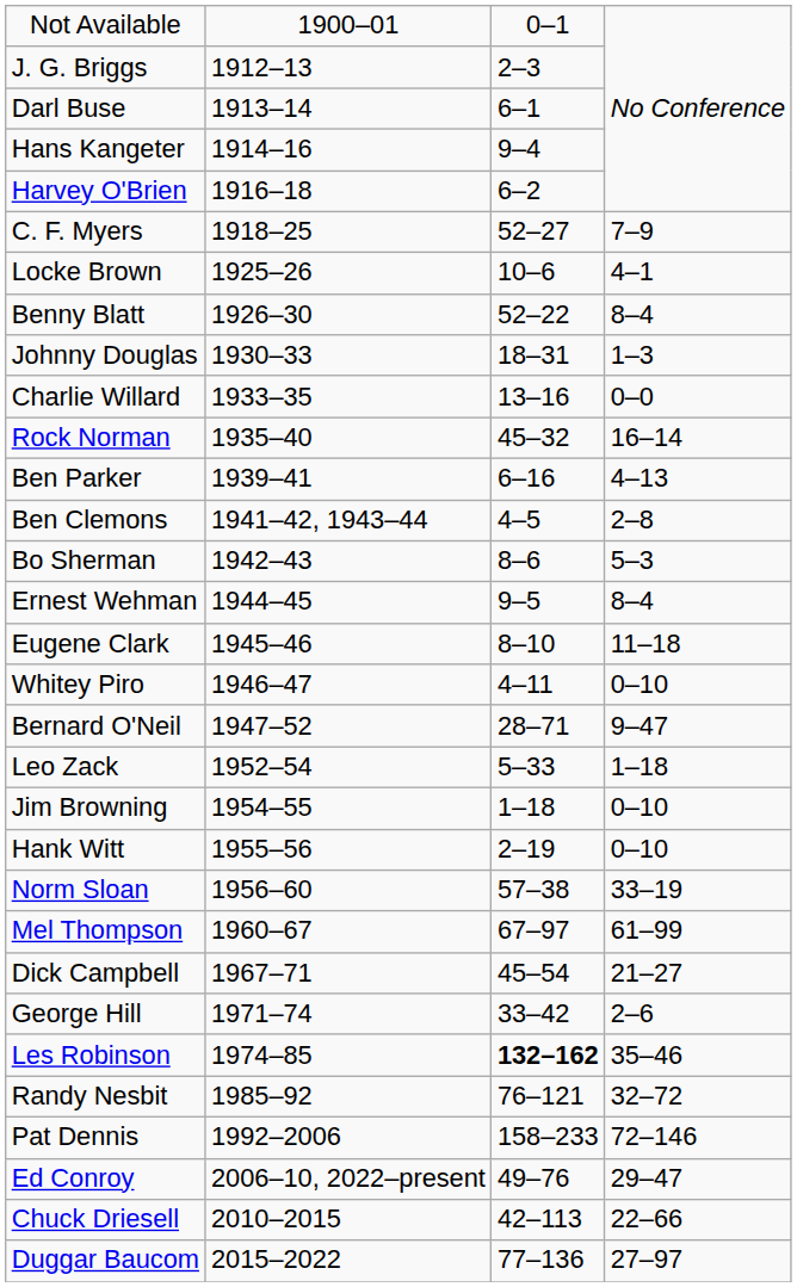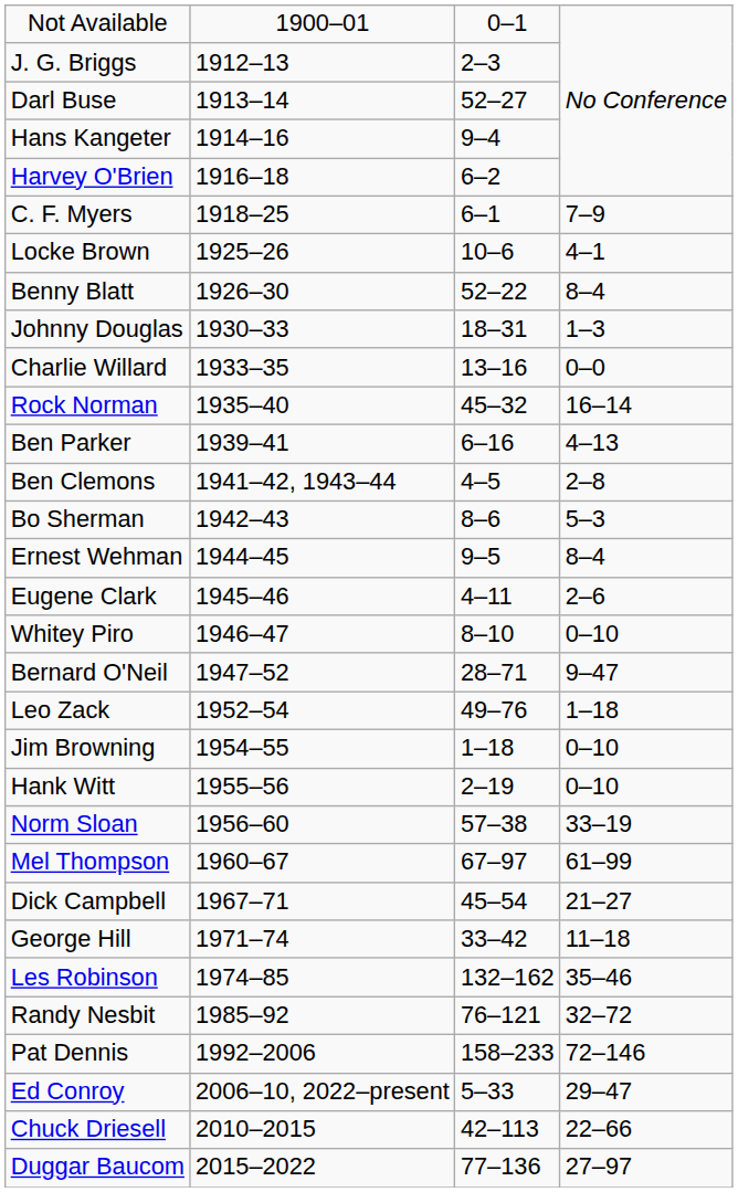 <table class="wikitable">
 <tr align="center">
 <td>Not Available</td>
 <td>1900–01</td>
 <td>0–1</td>
 <td rowspan=5; colspan=2><em>No Conference</em></td>
 </tr>
 <tr>
 <td>J. G. Briggs</td>
 <td>1912–13</td>
 <td>2–3</td>
 </tr>
 <tr>
 <td>Darl Buse</td>
 <td>1913–14</td>
-<td>6–1</td>
+<td>52–27</td>
 </tr>
 <tr>
 <td>Hans Kangeter</td>
 <td>1914–16</td>
 <td>9–4</td>
 </tr>
 <tr>
 <td><a href='#'>Harvey O'Brien</a></td>
 <td>1916–18</td>
 <td>6–2</td>
 </tr>
 <tr>
 <td>C. F. Myers</td>
 <td>1918–25</td>
-<td>52–27</td>
+<td>6–1</td>
 <td>7–9</td>
 </tr>
 <tr>
 <td>Locke Brown</td>
 <td>1925–26</td>
 <td>10–6</td>
 <td>4–1</td>
 </tr>
 <tr>
 <td>Benny Blatt</td>
 <td>1926–30</td>
 <td>52–22</td>
 <td>8–4</td>
 </tr>
 <tr>
 <td>Johnny Douglas</td>
 <td>1930–33</td>
 <td>18–31</td>
 <td>1–3</td>
 </tr>
 <tr>
 <td>Charlie Willard</td>
 <td>1933–35</td>
 <td>13–16</td>
 <td>0–0</td>
 </tr>
 <tr>
 <td><a href='#'>Rock Norman</a></td>
 <td>1935–40</td>
 <td>45–32</td>
 <td>16–14</td>
 </tr>
 <tr>
 <td>Ben Parker</td>
 <td>1939–41</td>
 <td>6–16</td>
 <td>4–13</td>
 </tr>
 <tr>
 <td>Ben Clemons</td>
 <td>1941–42, 1943–44</td>
 <td>4–5</td>
 <td>2–8</td>
 </tr>
 <tr>
 <td>Bo Sherman</td>
 <td>1942–43</td>
 <td>8–6</td>
 <td>5–3</td>
 </tr>
 <tr>
 <td>Ernest Wehman</td>
 <td>1944–45</td>
 <td>9–5</td>
 <td>8–4</td>
 </tr>
 <tr>
 <td>Eugene Clark</td>
 <td>1945–46</td>
-<td>8–10</td>
-<td>11–18</td>
+<td>4–11</td>
+<td>2–6</td>
 </tr>
 <tr>
 <td>Whitey Piro</td>
 <td>1946–47</td>
-<td>4–11</td>
+<td>8–10</td>
 <td>0–10</td>
 </tr>
 <tr>
 <td>Bernard O'Neil</td>
 <td>1947–52</td>
 <td>28–71</td>
 <td>9–47</td>
 </tr>
 <tr>
 <td>Leo Zack</td>
 <td>1952–54</td>
-<td>5–33</td>
+<td>49–76</td>
 <td>1–18</td>
 </tr>
 <tr>
 <td>Jim Browning</td>
 <td>1954–55</td>
 <td>1–18</td>
 <td>0–10</td>
 </tr>
 <tr>
 <td>Hank Witt</td>
 <td>1955–56</td>
 <td>2–19</td>
 <td>0–10</td>
 </tr>
 <tr>
 <td><a href='#'>Norm Sloan</a></td>
 <td>1956–60</td>
 <td>57–38</td>
 <td>33–19</td>
 </tr>
 <tr>
 <td><a href='#'>Mel Thompson</a></td>
 <td>1960–67</td>
 <td>67–97</td>
 <td>61–99</td>
 </tr>
 <tr>
 <td>Dick Campbell</td>
 <td>1967–71</td>
 <td>45–54</td>
 <td>21–27</td>
 </tr>
 <tr>
 <td>George Hill</td>
 <td>1971–74</td>
 <td>33–42</td>
-<td>2–6</td>
+<td>11–18</td>
 </tr>
 <tr>
 <td><a href='#'>Les Robinson</a></td>
 <td>1974–85</td>
-<td><strong>132–162</strong></td>
+<td>132–162</td>
 <td>35–46</td>
 </tr>
 <tr>
 <td>Randy Nesbit</td>
 <td>1985–92</td>
 <td>76–121</td>
 <td>32–72</td>
 </tr>
 <tr>
 <td>Pat Dennis</td>
 <td>1992–2006</td>
 <td>158–233</td>
 <td>72–146</td>
 </tr>
 <tr>
 <td><a href='#'>Ed Conroy</a></td>
 <td>2006–10, 2022–present</td>
-<td>49–76</td>
+<td>5–33</td>
 <td>29–47</td>
 </tr>
 <tr>
 <td><a href='#'>Chuck Driesell</a></td>
 <td>2010–2015</td>
 <td>42–113</td>
 <td>22–66</td>
 </tr>
 <tr>
 <td><a href='#'>Duggar Baucom</a></td>
 <td>2015–2022</td>
 <td>77–136</td>
 <td>27–97</td>
 </tr>
 </table>
